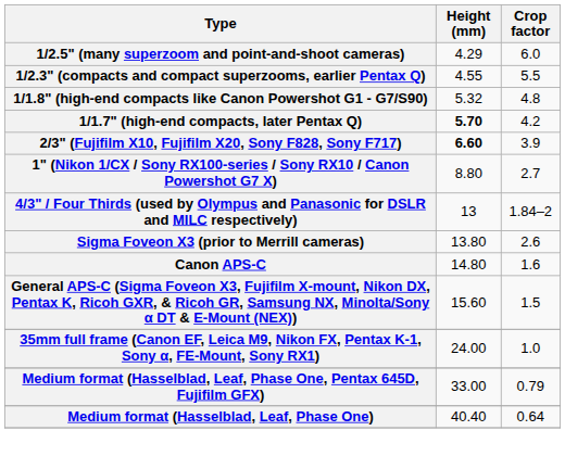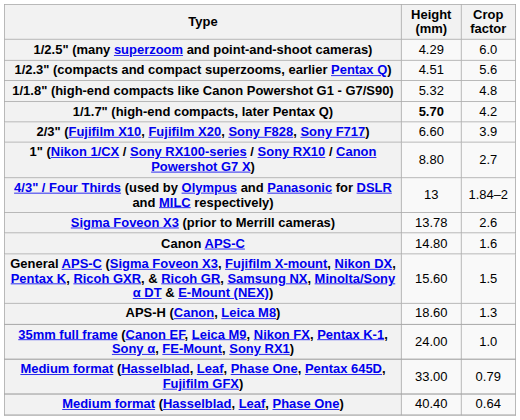 <table style="width: 50%; text-align: center;" class="wikitable sortable">
 <tr>
 <th>Type</th>
 <th>Height (mm)</th>
 <th>Crop factor</th>
 </tr>
 <tr>
 <th>1/2.5" (many <a href='#'>superzoom</a> and point-and-shoot cameras)</th>
 <td>4.29</td>
 <td>6.0</td>
 </tr>
 <tr>
 <th>1/2.3" (compacts and compact superzooms, earlier <a href='#'>Pentax Q</a>)</th>
-<td>4.55</td>
-<td>5.5</td>
+<td>4.51</td>
+<td>5.6</td>
 </tr>
 <tr>
 <th>1/1.8" (high-end compacts like Canon Powershot G1 - G7/S90)</th>
 <td>5.32</td>
 <td>4.8</td>
 </tr>
 <tr>
 <th>1/1.7" (high-end compacts, later Pentax Q)</th>
 <td><strong>5.70</strong></td>
 <td>4.2</td>
 </tr>
 <tr>
 <th>2/3" (<a href='#'>Fujifilm X10</a>, <a href='#'>Fujifilm X20</a>, <a href='#'>Sony F828</a>, <a href='#'>Sony F717</a>)</th>
-<td><strong>6.60</strong></td>
+<td>6.60</td>
 <td>3.9</td>
 </tr>
 <tr>
 <th>1" (<a href='#'>Nikon 1/CX</a> / <a href='#'>Sony RX100-series</a> / <a href='#'>Sony RX10</a> / <a href='#'>Canon Powershot G7 X</a>)</th>
 <td>8.80</td>
 <td>2.7</td>
 </tr>
 <tr>
 <th><a href='#'>4/3" / Four Thirds</a> (used by <a href='#'>Olympus</a> and <a href='#'>Panasonic</a> for <a href='#'>DSLR</a> and <a href='#'>MILC</a> respectively)</th>
 <td>13</td>
 <td>1.84–2</td>
 </tr>
 <tr>
 <th><a href='#'>Sigma Foveon X3</a> (prior to Merrill cameras)</th>
-<td>13.80</td>
+<td>13.78</td>
 <td>2.6</td>
 </tr>
 <tr>
 <th>Canon <a href='#'>APS-C</a></th>
 <td>14.80</td>
 <td>1.6</td>
 </tr>
 <tr>
 <th>General <a href='#'>APS-C</a> (<a href='#'>Sigma Foveon X3</a>, <a href='#'>Fujifilm X-mount</a>, <a href='#'>Nikon DX</a>, <a href='#'>Pentax K</a>, <a href='#'>Ricoh GXR</a>, & <a href='#'>Ricoh GR</a>, <a href='#'>Samsung NX</a>, <a href='#'>Minolta/Sony α DT</a> & <a href='#'>E-Mount (NEX)</a>)</th>
 <td>15.60</td>
 <td>1.5</td>
+</tr>
+<tr>
+<th>APS-H (<a href='#'>Canon</a>, <a href='#'>Leica M8</a>)</th>
+<td>18.60</td>
+<td>1.3</td>
 </tr>
 <tr>
 </tr>
 <tr>
 <th><a href='#'>35mm full frame</a> (<a href='#'>Canon EF</a>, <a href='#'>Leica M9</a>, <a href='#'>Nikon FX</a>, <a href='#'>Pentax K-1</a>, <a href='#'>Sony α</a>, <a href='#'>FE-Mount</a>, <a href='#'>Sony RX1</a>)</th>
 <td>24.00</td>
 <td>1.0</td>
 </tr>
 <tr>
 </tr>
 <tr>
 <th><a href='#'>Medium format</a> (<a href='#'>Hasselblad</a>, <a href='#'>Leaf</a>, <a href='#'>Phase One</a>, <a href='#'>Pentax 645D</a>, <a href='#'>Fujifilm GFX</a>)</th>
 <td>33.00</td>
 <td>0.79</td>
 </tr>
 <tr>
 </tr>
 <tr>
 <th><a href='#'>Medium format</a> (<a href='#'>Hasselblad</a>, <a href='#'>Leaf</a>, <a href='#'>Phase One</a>)</th>
 <td>40.40</td>
 <td>0.64</td>
 </tr>
 <tr>
 </tr>
 </table>
